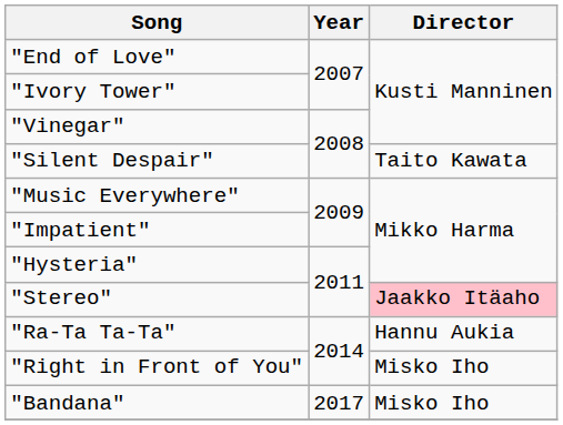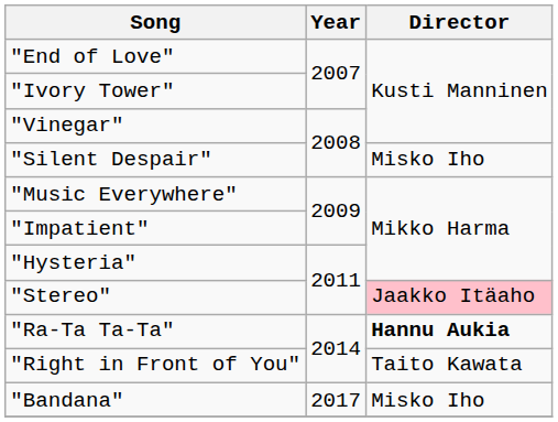 <table class="wikitable">
 <tr>
 <th>Song</th>
 <th>Year</th>
 <th>Director</th>
 </tr>
 <tr>
 <td>"End of Love"</td>
 <td rowspan="2">2007</td>
 <td rowspan="3">Kusti Manninen</td>
 </tr>
 <tr>
 <td>"Ivory Tower"</td>
 </tr>
 <tr>
 <td>"Vinegar"</td>
 <td rowspan="2">2008</td>
 </tr>
 <tr>
 <td>"Silent Despair"</td>
-<td>Taito Kawata</td>
+<td>Misko Iho</td>
 </tr>
 <tr>
 <td>"Music Everywhere"</td>
 <td rowspan="2">2009</td>
 <td rowspan="3">Mikko Harma</td>
 </tr>
 <tr>
 <td>"Impatient"</td>
 </tr>
 <tr>
 <td>"Hysteria"</td>
 <td rowspan="2">2011</td>
 </tr>
 <tr>
 <td>"Stereo"</td>
 <td style="background: pink;">Jaakko Itäaho</td>
 </tr>
 <tr>
 <td>"Ra-Ta Ta-Ta"</td>
 <td rowspan="2">2014</td>
-<td>Hannu Aukia</td>
+<td><strong>Hannu Aukia</strong></td>
 </tr>
 <tr>
 <td>"Right in Front of You"</td>
-<td>Misko Iho</td>
+<td>Taito Kawata</td>
 </tr>
 <tr>
 <td>"Bandana"</td>
 <td rowspan="1">2017</td>
 <td>Misko Iho</td>
 </tr>
 <tr>
 </tr>
 </table>
